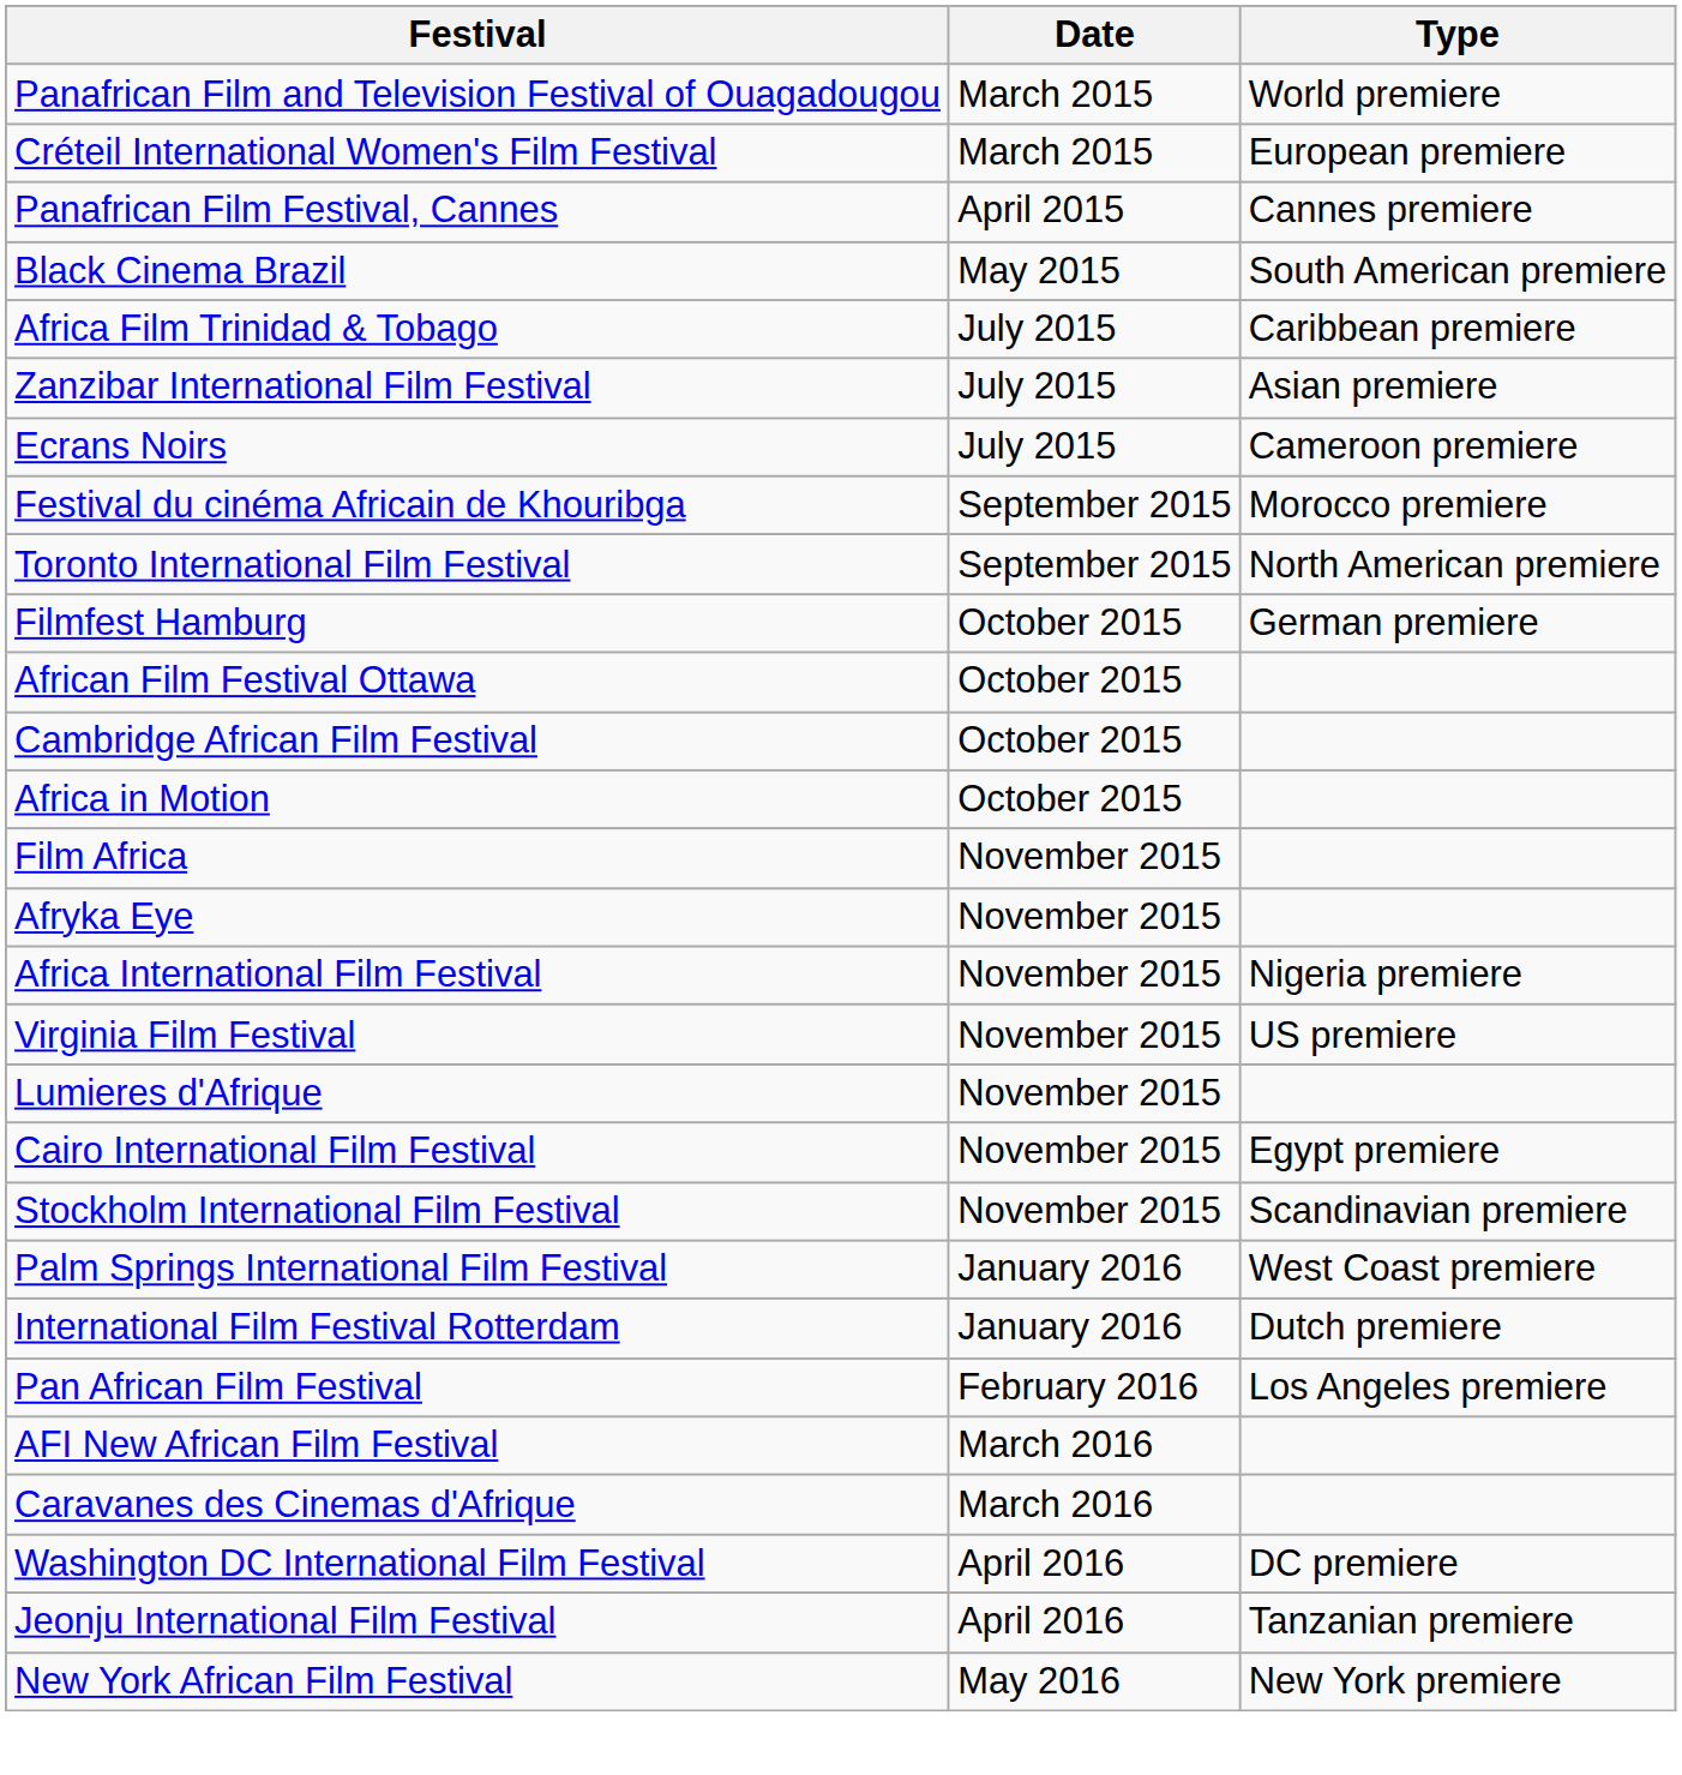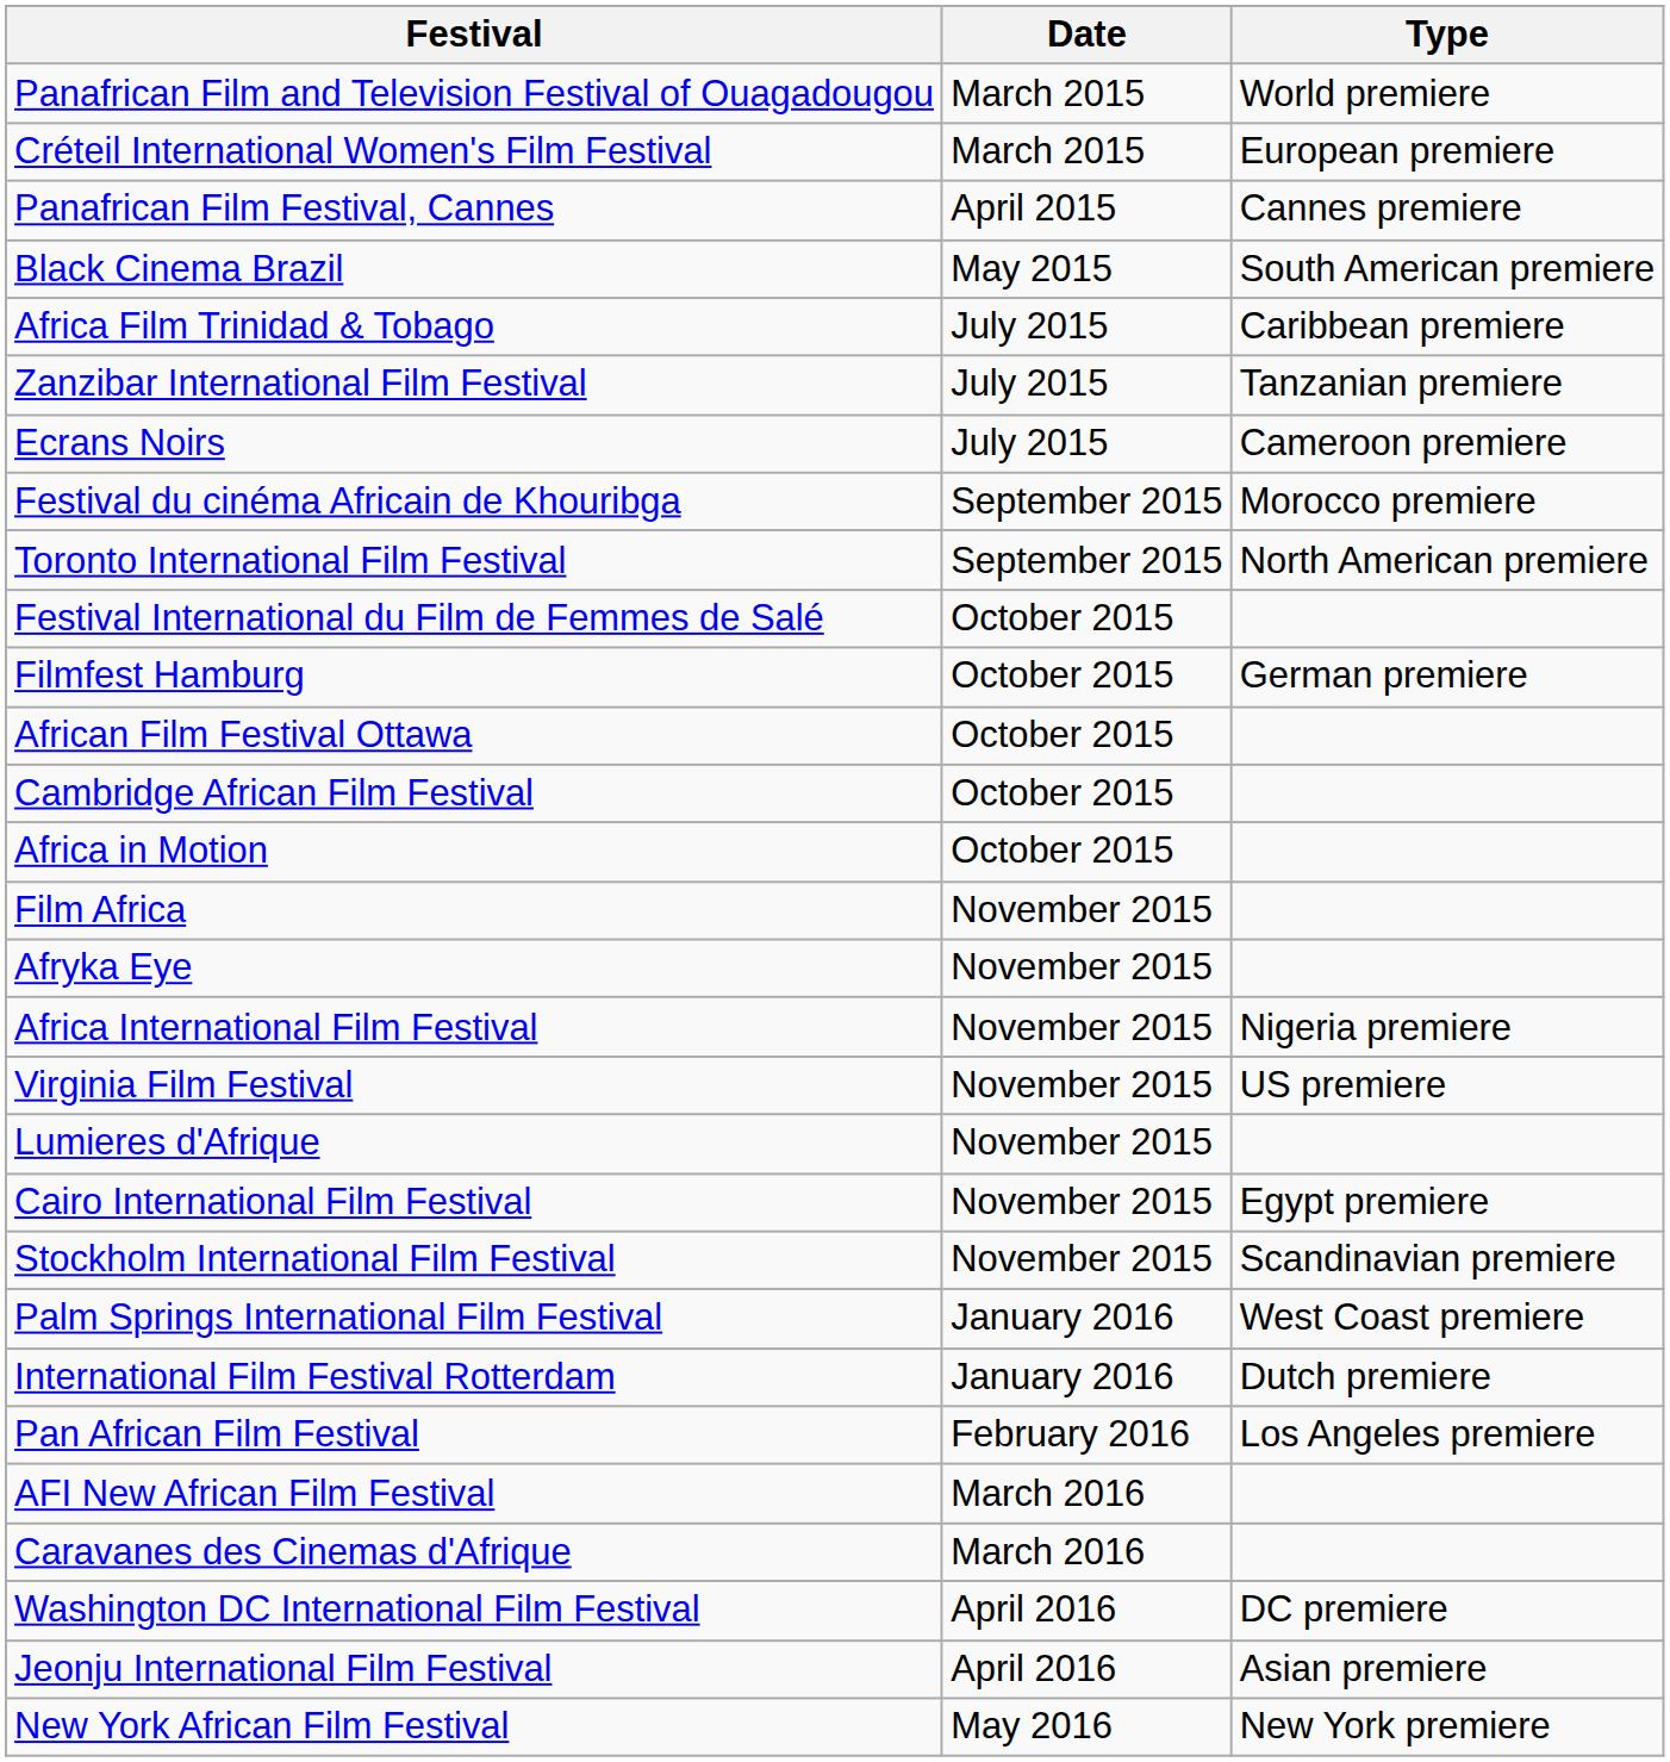 <table class="wikitable">
 <tr>
 <th>Festival</th>
 <th>Date</th>
 <th>Type</th>
 </tr>
 <tr>
 <td><a href='#'>Panafrican Film and Television Festival of Ouagadougou</a></td>
 <td>March 2015</td>
 <td>World premiere</td>
 </tr>
 <tr>
 <td><a href='#'>Créteil International Women's Film Festival</a></td>
 <td>March 2015</td>
 <td>European premiere</td>
 </tr>
 <tr>
 <td><a href='#'>Panafrican Film Festival, Cannes</a></td>
 <td>April 2015</td>
 <td>Cannes premiere</td>
 </tr>
 <tr>
 <td><a href='#'>Black Cinema Brazil</a></td>
 <td>May 2015</td>
 <td>South American premiere</td>
 </tr>
 <tr>
 <td><a href='#'>Africa Film Trinidad & Tobago</a></td>
 <td>July 2015</td>
 <td>Caribbean premiere</td>
 </tr>
 <tr>
 <td><a href='#'>Zanzibar International Film Festival</a></td>
 <td>July 2015</td>
-<td>Asian premiere</td>
+<td>Tanzanian premiere</td>
 </tr>
 <tr>
 <td><a href='#'>Ecrans Noirs</a></td>
 <td>July 2015</td>
 <td>Cameroon premiere</td>
 </tr>
 <tr>
 <td><a href='#'>Festival du cinéma Africain de Khouribga</a></td>
 <td>September 2015</td>
 <td>Morocco premiere</td>
 </tr>
 <tr>
 <td><a href='#'>Toronto International Film Festival</a></td>
 <td>September 2015</td>
 <td>North American premiere</td>
+</tr>
+<tr>
+<td><a href='#'>Festival International du Film de Femmes de Salé</a></td>
+<td>October 2015</td>
+<td></td>
 </tr>
 <tr>
 <td><a href='#'>Filmfest Hamburg</a></td>
 <td>October 2015</td>
 <td>German premiere</td>
 </tr>
 <tr>
 <td><a href='#'>African Film Festival Ottawa</a></td>
 <td>October 2015</td>
 <td></td>
 </tr>
 <tr>
 <td><a href='#'>Cambridge African Film Festival</a></td>
 <td>October 2015</td>
 <td></td>
 </tr>
 <tr>
 <td><a href='#'>Africa in Motion</a></td>
 <td>October 2015</td>
 <td></td>
 </tr>
 <tr>
 <td><a href='#'>Film Africa</a></td>
 <td>November 2015</td>
 <td></td>
 </tr>
 <tr>
 <td><a href='#'>Afryka Eye</a></td>
 <td>November 2015</td>
 <td></td>
 </tr>
 <tr>
 <td><a href='#'>Africa International Film Festival</a></td>
 <td>November 2015</td>
 <td>Nigeria premiere</td>
 </tr>
 <tr>
 <td><a href='#'>Virginia Film Festival</a></td>
 <td>November 2015</td>
 <td>US premiere</td>
 </tr>
 <tr>
 <td><a href='#'>Lumieres d'Afrique</a></td>
 <td>November 2015</td>
 <td></td>
 </tr>
 <tr>
 <td><a href='#'>Cairo International Film Festival</a></td>
 <td>November 2015</td>
 <td>Egypt premiere</td>
 </tr>
 <tr>
 <td><a href='#'>Stockholm International Film Festival</a></td>
 <td>November 2015</td>
 <td>Scandinavian premiere</td>
 </tr>
 <tr>
 <td><a href='#'>Palm Springs International Film Festival</a></td>
 <td>January 2016</td>
 <td>West Coast premiere</td>
 </tr>
 <tr>
 <td><a href='#'>International Film Festival Rotterdam</a></td>
 <td>January 2016</td>
 <td>Dutch premiere</td>
 </tr>
 <tr>
 <td><a href='#'>Pan African Film Festival</a></td>
 <td>February 2016</td>
 <td>Los Angeles premiere</td>
 </tr>
 <tr>
 <td><a href='#'>AFI New African Film Festival</a></td>
 <td>March 2016</td>
 <td></td>
 </tr>
 <tr>
 <td><a href='#'>Caravanes des Cinemas d'Afrique</a></td>
 <td>March 2016</td>
 <td></td>
 </tr>
 <tr>
 <td><a href='#'>Washington DC International Film Festival</a></td>
 <td>April 2016</td>
 <td>DC premiere</td>
 </tr>
 <tr>
 <td><a href='#'>Jeonju International Film Festival</a></td>
 <td>April 2016</td>
-<td>Tanzanian premiere</td>
+<td>Asian premiere</td>
 </tr>
 <tr>
 <td><a href='#'>New York African Film Festival</a></td>
 <td>May 2016</td>
 <td>New York premiere</td>
 </tr>
 </table>
